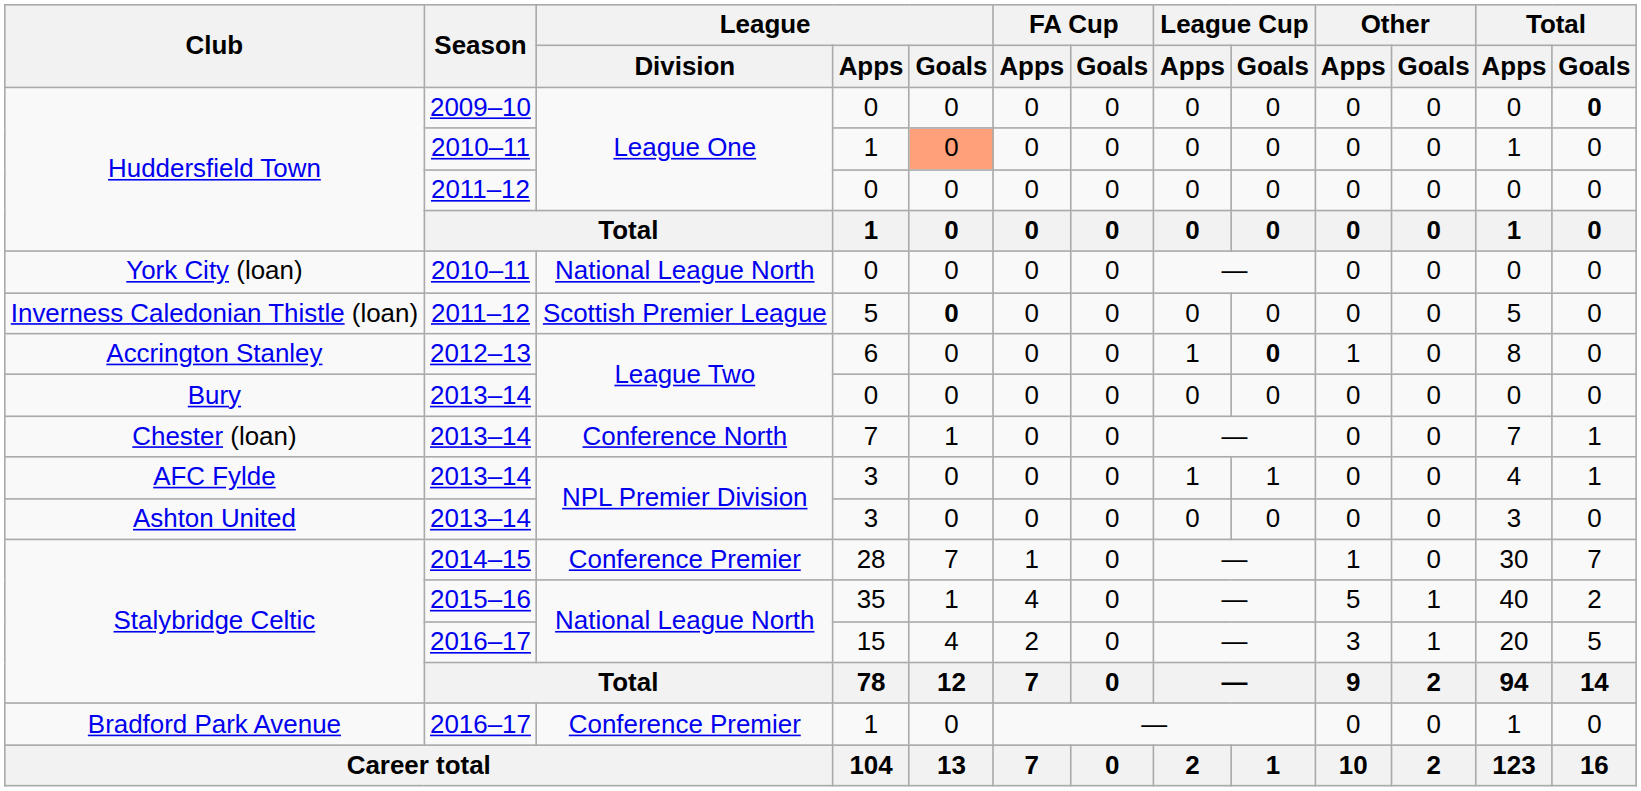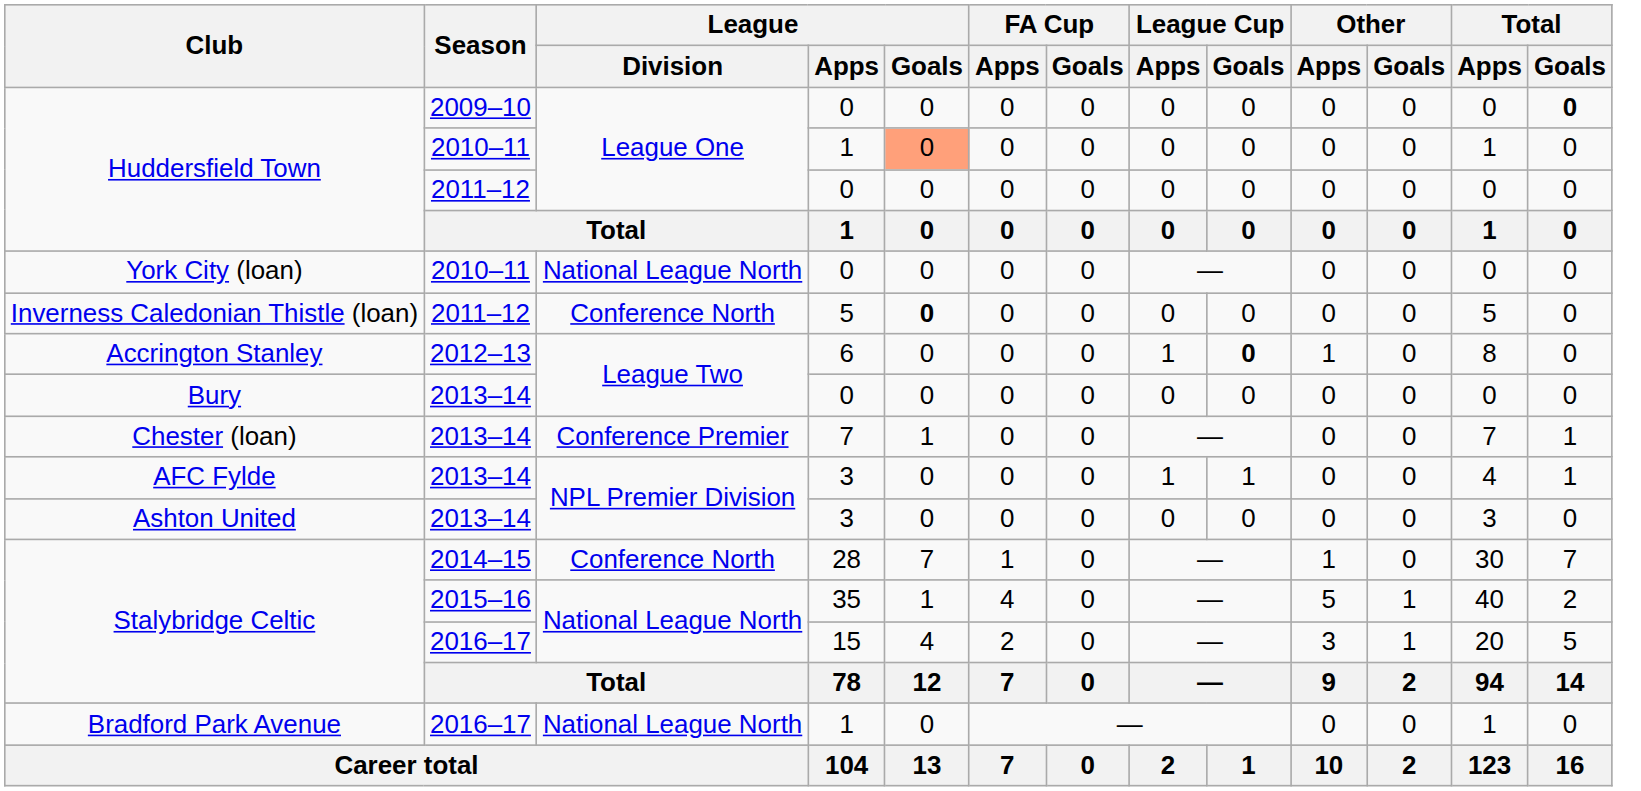 <table class="wikitable" style="text-align: center;">
 <tr>
 <th rowspan="2">Club</th>
 <th rowspan="2">Season</th>
 <th colspan="3">League</th>
 <th colspan="2">FA Cup</th>
 <th colspan="2">League Cup</th>
 <th colspan="2">Other</th>
 <th colspan="2">Total</th>
 </tr>
 <tr>
 <th>Division</th>
 <th>Apps</th>
 <th>Goals</th>
 <th>Apps</th>
 <th>Goals</th>
 <th>Apps</th>
 <th>Goals</th>
 <th>Apps</th>
 <th>Goals</th>
 <th>Apps</th>
 <th>Goals</th>
 </tr>
 <tr>
 <td rowspan="4" valign="center"><a href='#'>Huddersfield Town</a></td>
 <td><a href='#'>2009–10</a></td>
 <td rowspan="3" valign="center"><a href='#'>League One</a></td>
 <td>0</td>
 <td>0</td>
 <td>0</td>
 <td>0</td>
 <td>0</td>
 <td>0</td>
 <td>0</td>
 <td>0</td>
 <td>0</td>
 <td><strong>0</strong></td>
 </tr>
 <tr>
 <td><a href='#'>2010–11</a></td>
 <td>1</td>
 <td style="background: lightsalmon;">0</td>
 <td>0</td>
 <td>0</td>
 <td>0</td>
 <td>0</td>
 <td>0</td>
 <td>0</td>
 <td>1</td>
 <td>0</td>
 </tr>
 <tr>
 <td><a href='#'>2011–12</a></td>
 <td>0</td>
 <td>0</td>
 <td>0</td>
 <td>0</td>
 <td>0</td>
 <td>0</td>
 <td>0</td>
 <td>0</td>
 <td>0</td>
 <td>0</td>
 </tr>
 <tr>
 <th colspan="2">Total</th>
 <th>1</th>
 <th>0</th>
 <th>0</th>
 <th>0</th>
 <th>0</th>
 <th>0</th>
 <th>0</th>
 <th>0</th>
 <th>1</th>
 <th>0</th>
 </tr>
 <tr>
 <td rowspan="1" valign="center"><a href='#'>York City</a> (loan)</td>
 <td><a href='#'>2010–11</a></td>
 <td><a href='#'>National League North</a></td>
 <td>0</td>
 <td>0</td>
 <td>0</td>
 <td>0</td>
 <td colspan="2">—</td>
 <td>0</td>
 <td>0</td>
 <td>0</td>
 <td>0</td>
 </tr>
 <tr>
 <td rowspan="1" valign="center"><a href='#'>Inverness Caledonian Thistle</a> (loan)</td>
 <td><a href='#'>2011–12</a></td>
-<td><a href='#'>Scottish Premier League</a></td>
+<td><a href='#'>Conference North</a></td>
 <td>5</td>
 <td><strong>0</strong></td>
 <td>0</td>
 <td>0</td>
 <td>0</td>
 <td>0</td>
 <td>0</td>
 <td>0</td>
 <td>5</td>
 <td>0</td>
 </tr>
 <tr>
 <td rowspan="1" valign="center"><a href='#'>Accrington Stanley</a></td>
 <td><a href='#'>2012–13</a></td>
 <td rowspan="2" valign=center><a href='#'>League Two</a></td>
 <td>6</td>
 <td>0</td>
 <td>0</td>
 <td>0</td>
 <td>1</td>
 <td><strong>0</strong></td>
 <td>1</td>
 <td>0</td>
 <td>8</td>
 <td>0</td>
 </tr>
 <tr>
 <td rowspan="1" valign="center"><a href='#'>Bury</a></td>
 <td><a href='#'>2013–14</a></td>
 <td>0</td>
 <td>0</td>
 <td>0</td>
 <td>0</td>
 <td>0</td>
 <td>0</td>
 <td>0</td>
 <td>0</td>
 <td>0</td>
 <td>0</td>
 </tr>
 <tr>
 <td rowspan="1" valign="center"><a href='#'>Chester</a> (loan)</td>
 <td><a href='#'>2013–14</a></td>
-<td><a href='#'>Conference North</a></td>
+<td><a href='#'>Conference Premier</a></td>
 <td>7</td>
 <td>1</td>
 <td>0</td>
 <td>0</td>
 <td colspan="2">—</td>
 <td>0</td>
 <td>0</td>
 <td>7</td>
 <td>1</td>
 </tr>
 <tr>
 <td rowspan="1" valign="centre"><a href='#'>AFC Fylde</a></td>
 <td><a href='#'>2013–14</a></td>
 <td rowspan="2" valign=center><a href='#'>NPL Premier Division</a></td>
 <td>3</td>
 <td>0</td>
 <td>0</td>
 <td>0</td>
 <td>1</td>
 <td>1</td>
 <td>0</td>
 <td>0</td>
 <td>4</td>
 <td>1</td>
 </tr>
 <tr>
 <td rowspan="1" valign="centre"><a href='#'>Ashton United</a></td>
 <td><a href='#'>2013–14</a></td>
 <td>3</td>
 <td>0</td>
 <td>0</td>
 <td>0</td>
 <td>0</td>
 <td>0</td>
 <td>0</td>
 <td>0</td>
 <td>3</td>
 <td>0</td>
 </tr>
 <tr>
 <td rowspan="4" valign="centre"><a href='#'>Stalybridge Celtic</a></td>
 <td><a href='#'>2014–15</a></td>
-<td><a href='#'>Conference Premier</a></td>
+<td><a href='#'>Conference North</a></td>
 <td>28</td>
 <td>7</td>
 <td>1</td>
 <td>0</td>
 <td colspan="2">—</td>
 <td>1</td>
 <td>0</td>
 <td>30</td>
 <td>7</td>
 </tr>
 <tr>
 <td><a href='#'>2015–16</a></td>
 <td rowspan="2" valign="centre"><a href='#'>National League North</a></td>
 <td>35</td>
 <td>1</td>
 <td>4</td>
 <td>0</td>
 <td colspan="2">—</td>
 <td>5</td>
 <td>1</td>
 <td>40</td>
 <td>2</td>
 </tr>
 <tr>
 <td><a href='#'>2016–17</a></td>
 <td>15</td>
 <td>4</td>
 <td>2</td>
 <td>0</td>
 <td colspan="2">—</td>
 <td>3</td>
 <td>1</td>
 <td>20</td>
 <td>5</td>
 </tr>
 <tr>
 <th colspan="2">Total</th>
 <th>78</th>
 <th>12</th>
 <th>7</th>
 <th>0</th>
 <th colspan="2">—</th>
 <th>9</th>
 <th>2</th>
 <th>94</th>
 <th>14</th>
 </tr>
 <tr>
 <td rowspan="1" valign="centre"><a href='#'>Bradford Park Avenue</a></td>
 <td><a href='#'>2016–17</a></td>
-<td><a href='#'>Conference Premier</a></td>
+<td><a href='#'>National League North</a></td>
 <td>1</td>
 <td>0</td>
 <td colspan="4">—</td>
 <td>0</td>
 <td>0</td>
 <td>1</td>
 <td>0</td>
 </tr>
 <tr>
 <th colspan="3">Career total</th>
 <th>104</th>
 <th>13</th>
 <th>7</th>
 <th>0</th>
 <th>2</th>
 <th>1</th>
 <th>10</th>
 <th>2</th>
 <th>123</th>
 <th>16</th>
 </tr>
 </table>
